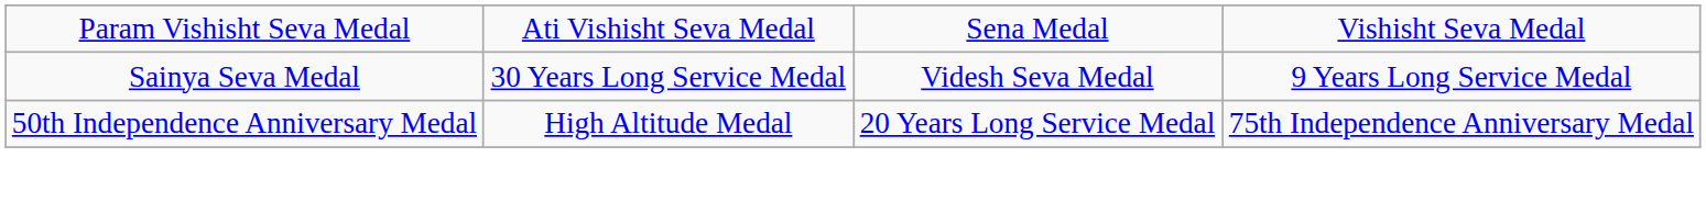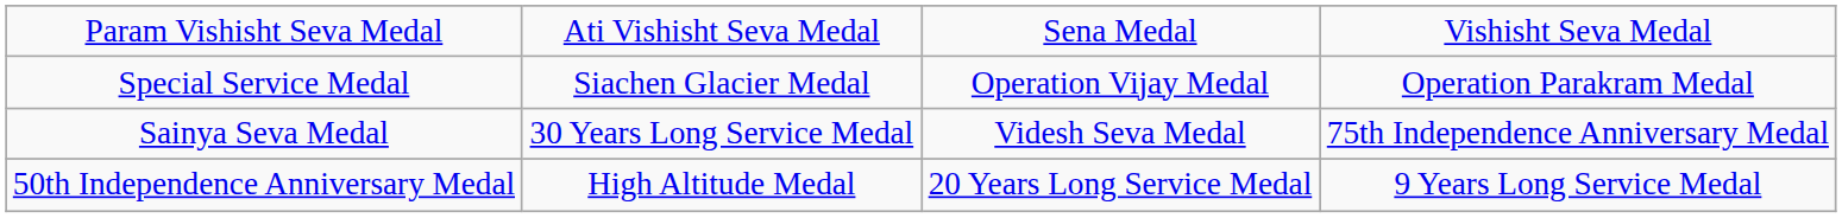 <table class="wikitable" style="margin:1em auto; text-align:center;">
 <tr>
 <td><a href='#'>Param Vishisht Seva Medal</a></td>
 <td><a href='#'>Ati Vishisht Seva Medal</a></td>
 <td><a href='#'>Sena Medal</a></td>
 <td><a href='#'>Vishisht Seva Medal</a></td>
 </tr>
 <tr>
+<td><a href='#'>Special Service Medal</a></td>
+<td><a href='#'>Siachen Glacier Medal</a></td>
+<td><a href='#'>Operation Vijay Medal</a></td>
+<td><a href='#'>Operation Parakram Medal</a></td>
+</tr>
+<tr>
 <td><a href='#'>Sainya Seva Medal</a></td>
 <td><a href='#'>30 Years Long Service Medal</a></td>
 <td><a href='#'>Videsh Seva Medal</a></td>
-<td><a href='#'>9 Years Long Service Medal</a></td>
+<td><a href='#'>75th Independence Anniversary Medal</a></td>
 </tr>
 <tr>
 <td><a href='#'>50th Independence Anniversary Medal</a></td>
 <td><a href='#'>High Altitude Medal</a></td>
 <td><a href='#'>20 Years Long Service Medal</a></td>
-<td><a href='#'>75th Independence Anniversary Medal</a></td>
+<td><a href='#'>9 Years Long Service Medal</a></td>
 </tr>
 </table>
